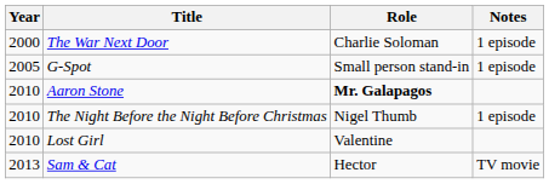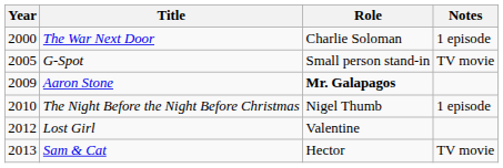 <table class="wikitable sortable">
 <tr>
 <th>Year</th>
 <th>Title</th>
 <th>Role</th>
 <th class="unsortable">Notes</th>
 </tr>
 <tr>
 <td>2000</td>
 <td data-sort-value="War Next Door, The"><em><a href='#'>The War Next Door</a></em></td>
 <td>Charlie Soloman</td>
 <td>1 episode</td>
 </tr>
 <tr>
 <td>2005</td>
 <td><em>G-Spot</em></td>
 <td>Small person stand-in</td>
-<td>1 episode</td>
+<td>TV movie</td>
 </tr>
 <tr>
-<td>2010</td>
+<td>2009</td>
 <td><em><a href='#'>Aaron Stone</a></em></td>
 <td><strong>Mr. Galapagos</strong></td>
 <td></td>
 </tr>
 <tr>
 <td>2010</td>
 <td data-sort-value="Night Before the Night Before Christmas, The"><em>The Night Before the Night Before Christmas</em></td>
 <td>Nigel Thumb</td>
 <td>1 episode</td>
 </tr>
 <tr>
-<td>2010</td>
+<td>2012</td>
 <td><em>Lost Girl</em></td>
 <td>Valentine</td>
 <td></td>
 </tr>
 <tr>
 <td>2013</td>
 <td><em><a href='#'>Sam & Cat</a></em></td>
 <td>Hector</td>
 <td>TV movie</td>
 </tr>
 </table>
